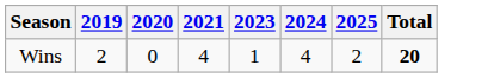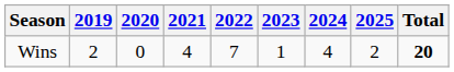 <table class=wikitable style=font-size:96%>
 <tr>
 <th>Season</th>
 <th><a href='#'>2019</a></th>
 <th><a href='#'>2020</a></th>
 <th><a href='#'>2021</a></th>
+<th><a href='#'>2022</a></th>
 <th><a href='#'>2023</a></th>
 <th><a href='#'>2024</a></th>
 <th><a href='#'>2025</a></th>
 <th>Total</th>
 </tr>
 <tr align=center>
 <td>Wins</td>
 <td>2</td>
 <td>0</td>
 <td>4</td>
+<td>7</td>
 <td>1</td>
 <td>4</td>
 <td>2</td>
 <td><strong>20</strong></td>
 </tr>
 </table>
